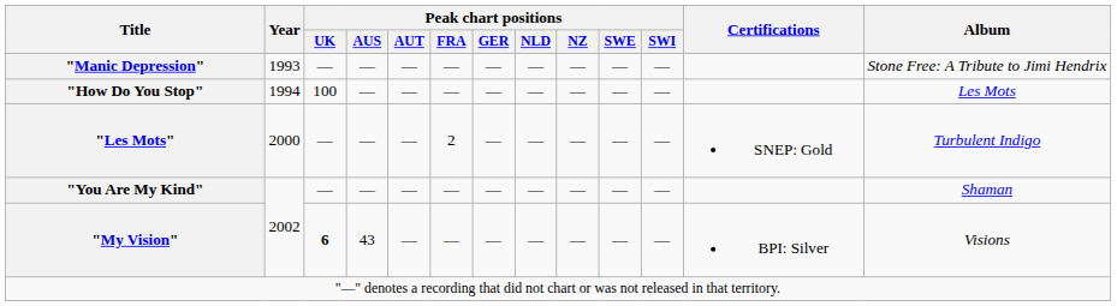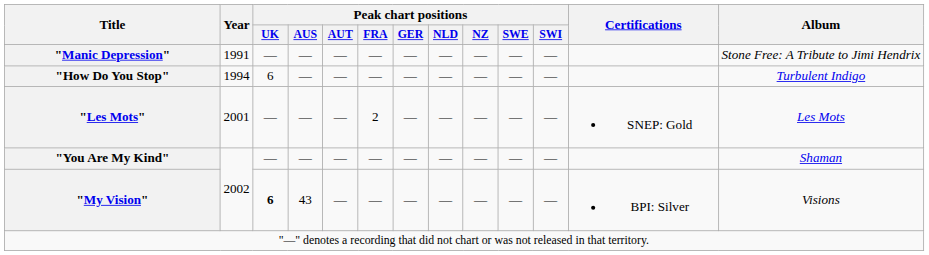 <table class="wikitable plainrowheaders" style="text-align:center;">
 <tr>
 <th scope="colw" rowspan="2" style="width:16em;">Title</th>
 <th scope="col" rowspan="2">Year</th>
 <th scope="col" colspan="9">Peak chart positions</th>
 <th scope="col" rowspan="2" style="width:11em;"><a href='#'>Certifications</a></th>
 <th scope="col" rowspan="2">Album</th>
 </tr>
 <tr>
 <th scope="col" style="width:2.5em;font-size:90%;"><a href='#'>UK</a><br></th>
 <th scope="col" style="width:2.5em;font-size:90%;"><a href='#'>AUS</a><br></th>
 <th scope="col" style="width:2.5em;font-size:90%;"><a href='#'>AUT</a><br></th>
 <th scope="col" style="width:2.5em;font-size:90%;"><a href='#'>FRA</a><br></th>
 <th scope="col" style="width:2.5em;font-size:90%;"><a href='#'>GER</a><br></th>
 <th scope="col" style="width:2.5em;font-size:90%;"><a href='#'>NLD</a><br></th>
 <th scope="col" style="width:2.5em;font-size:90%;"><a href='#'>NZ</a><br></th>
 <th scope="col" style="width:2.5em;font-size:90%;"><a href='#'>SWE</a><br></th>
 <th scope="col" style="width:2.5em;font-size:90%;"><a href='#'>SWI</a><br></th>
 </tr>
 <tr>
 <th scope="row">"<a href='#'>Manic Depression</a>"<br></th>
-<td>1993</td>
+<td>1991</td>
 <td>—</td>
 <td>—</td>
 <td>—</td>
 <td>—</td>
 <td>—</td>
 <td>—</td>
 <td>—</td>
 <td>—</td>
 <td>—</td>
 <td></td>
 <td><em>Stone Free: A Tribute to Jimi Hendrix</em></td>
 </tr>
 <tr>
 <th scope="row">"How Do You Stop"<br></th>
 <td>1994</td>
-<td>100</td>
+<td>6</td>
 <td>—</td>
 <td>—</td>
 <td>—</td>
 <td>—</td>
 <td>—</td>
 <td>—</td>
 <td>—</td>
 <td>—</td>
 <td></td>
-<td><em><a href='#'>Les Mots</a></em></td>
+<td><em><a href='#'>Turbulent Indigo</a></em></td>
 </tr>
 <tr>
 <th scope="row">"<a href='#'>Les Mots</a>"<br></th>
-<td>2000</td>
+<td>2001</td>
 <td>—</td>
 <td>—</td>
 <td>—</td>
 <td>2</td>
 <td>—</td>
 <td>—</td>
 <td>—</td>
 <td>—</td>
 <td>—</td>
 <td><br><ul><li>SNEP: Gold</li></ul></td>
-<td><em><a href='#'>Turbulent Indigo</a></em></td>
+<td><em><a href='#'>Les Mots</a></em></td>
 </tr>
 <tr>
 <th scope="row">"You Are My Kind"<br></th>
 <td rowspan="2">2002</td>
 <td>—</td>
 <td>—</td>
 <td>—</td>
 <td>—</td>
 <td>—</td>
 <td>—</td>
 <td>—</td>
 <td>—</td>
 <td>—</td>
 <td></td>
 <td><em><a href='#'>Shaman</a></em></td>
 </tr>
 <tr>
 <th scope="row">"<a href='#'>My Vision</a>"<br></th>
 <td><strong>6</strong></td>
 <td>43</td>
 <td>—</td>
 <td>—</td>
 <td>—</td>
 <td>—</td>
 <td>—</td>
 <td>—</td>
 <td>—</td>
 <td><br><ul><li>BPI: Silver</li></ul></td>
 <td><em>Visions</em></td>
 </tr>
 <tr>
 <td colspan="15" style="font-size:90%">"—" denotes a recording that did not chart or was not released in that territory.</td>
 </tr>
 </table>
